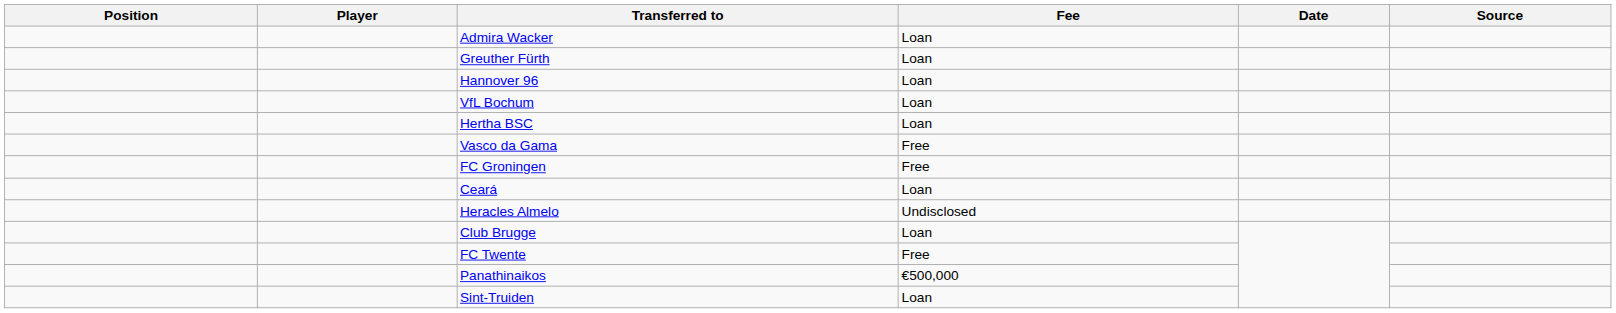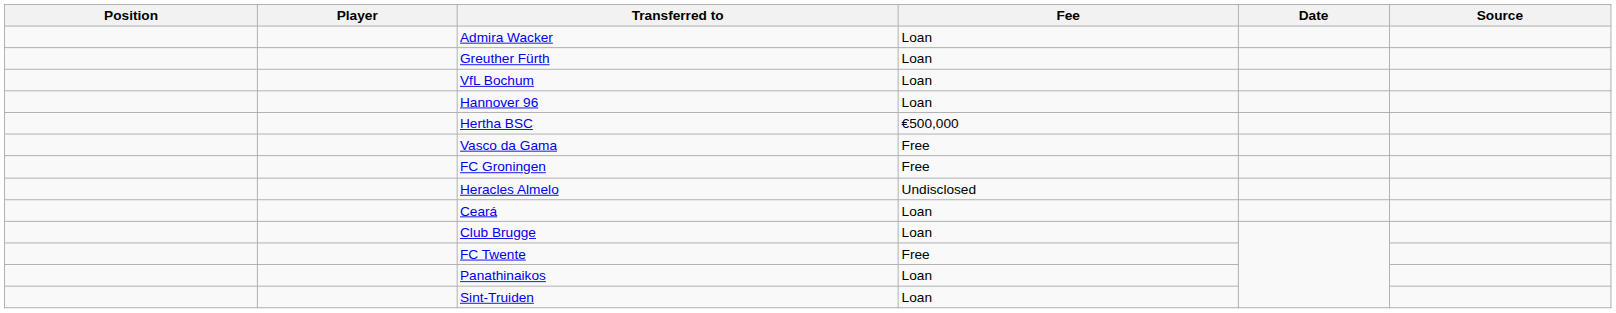 <table class="wikitable sortable" style="width:90%; text-align:center; font-size:95%; text-align:left;">
 <tr>
 <th>Position</th>
 <th>Player</th>
 <th>Transferred to</th>
 <th>Fee</th>
 <th>Date</th>
 <th>Source</th>
 </tr>
 <tr>
 <td align=center></td>
 <td></td>
 <td> <a href='#'>Admira Wacker</a></td>
 <td>Loan</td>
 <td></td>
 <td></td>
 </tr>
 <tr>
 <td align=center></td>
 <td></td>
 <td> <a href='#'>Greuther Fürth</a></td>
 <td>Loan</td>
 <td></td>
 <td></td>
 </tr>
 <tr>
 <td align=center></td>
 <td></td>
+<td> <a href='#'>VfL Bochum</a></td>
+<td>Loan</td>
+<td></td>
+<td></td>
+</tr>
+<tr>
+<td align=center></td>
+<td></td>
 <td> <a href='#'>Hannover 96</a></td>
 <td>Loan</td>
 <td></td>
 <td></td>
 </tr>
 <tr>
 <td align=center></td>
 <td></td>
-<td> <a href='#'>VfL Bochum</a></td>
-<td>Loan</td>
-<td></td>
-<td></td>
-</tr>
-<tr>
-<td align=center></td>
-<td></td>
 <td> <a href='#'>Hertha BSC</a></td>
-<td>Loan</td>
+<td>€500,000</td>
 <td></td>
 <td></td>
 </tr>
 <tr>
 <td align=center></td>
 <td></td>
 <td> <a href='#'>Vasco da Gama</a></td>
 <td>Free</td>
 <td></td>
 <td></td>
 </tr>
 <tr>
 <td align=center></td>
 <td></td>
 <td> <a href='#'>FC Groningen</a></td>
 <td>Free</td>
 <td></td>
 <td></td>
 </tr>
 <tr>
 <td align=center></td>
 <td></td>
-<td> <a href='#'>Ceará</a></td>
-<td>Loan</td>
+<td> <a href='#'>Heracles Almelo</a></td>
+<td>Undisclosed</td>
 <td></td>
 <td></td>
 </tr>
 <tr>
 <td align=center></td>
 <td></td>
-<td> <a href='#'>Heracles Almelo</a></td>
-<td>Undisclosed</td>
+<td> <a href='#'>Ceará</a></td>
+<td>Loan</td>
 <td></td>
 <td></td>
 </tr>
 <tr>
 <td align=center></td>
 <td></td>
 <td> <a href='#'>Club Brugge</a></td>
 <td>Loan</td>
 <td rowspan=4></td>
 <td></td>
 </tr>
 <tr>
 <td align=center></td>
 <td></td>
 <td> <a href='#'>FC Twente</a></td>
 <td>Free</td>
 <td></td>
 </tr>
 <tr>
 <td align=center></td>
 <td></td>
 <td> <a href='#'>Panathinaikos</a></td>
-<td>€500,000</td>
+<td>Loan</td>
 <td></td>
 </tr>
 <tr>
 <td align=center></td>
 <td></td>
 <td> <a href='#'>Sint-Truiden</a></td>
 <td>Loan</td>
 <td></td>
 </tr>
 </table>
